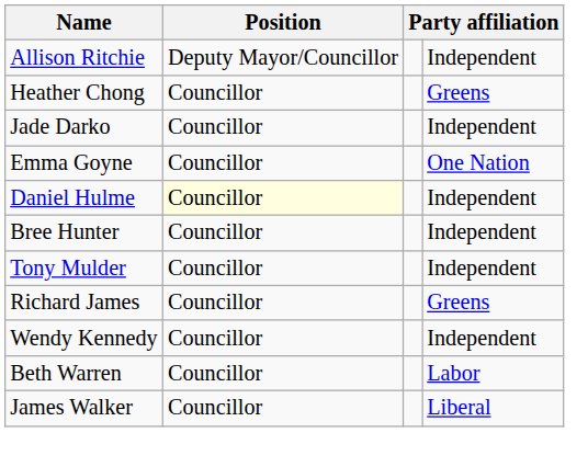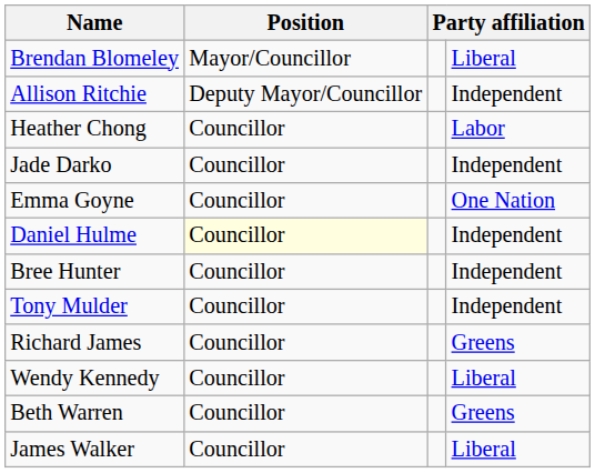 <table class="wikitable">
 <tr>
 <th>Name</th>
 <th>Position</th>
 <th colspan=2>Party affiliation</th>
+</tr>
+<tr>
+<td><a href='#'>Brendan Blomeley</a></td>
+<td>Mayor/Councillor</td>
+<td> </td>
+<td><a href='#'>Liberal</a></td>
 </tr>
 <tr>
 <td><a href='#'>Allison Ritchie</a></td>
 <td>Deputy Mayor/Councillor</td>
 <td> </td>
 <td>Independent</td>
 </tr>
 <tr>
 <td>Heather Chong</td>
 <td>Councillor</td>
 <td> </td>
-<td><a href='#'>Greens</a></td>
+<td><a href='#'>Labor</a></td>
 </tr>
 <tr>
 <td>Jade Darko</td>
 <td>Councillor</td>
 <td> </td>
 <td>Independent</td>
 </tr>
 <tr>
 <td>Emma Goyne</td>
 <td>Councillor</td>
 <td> </td>
 <td><a href='#'>One Nation</a></td>
 </tr>
 <tr>
 <td><a href='#'>Daniel Hulme</a></td>
 <td style="background: lightyellow;">Councillor</td>
 <td> </td>
 <td>Independent</td>
 </tr>
 <tr>
 <td>Bree Hunter</td>
 <td>Councillor</td>
 <td> </td>
 <td>Independent</td>
 </tr>
 <tr>
 <td><a href='#'>Tony Mulder</a></td>
 <td>Councillor</td>
 <td> </td>
 <td>Independent</td>
 </tr>
 <tr>
 <td>Richard James</td>
 <td>Councillor</td>
 <td> </td>
 <td><a href='#'>Greens</a></td>
 </tr>
 <tr>
 <td>Wendy Kennedy</td>
 <td>Councillor</td>
 <td> </td>
-<td>Independent</td>
+<td><a href='#'>Liberal</a></td>
 </tr>
 <tr>
 <td>Beth Warren</td>
 <td>Councillor</td>
 <td> </td>
-<td><a href='#'>Labor</a></td>
+<td><a href='#'>Greens</a></td>
 </tr>
 <tr>
 <td>James Walker</td>
 <td>Councillor</td>
 <td> </td>
 <td><a href='#'>Liberal</a></td>
 </tr>
 </table>
